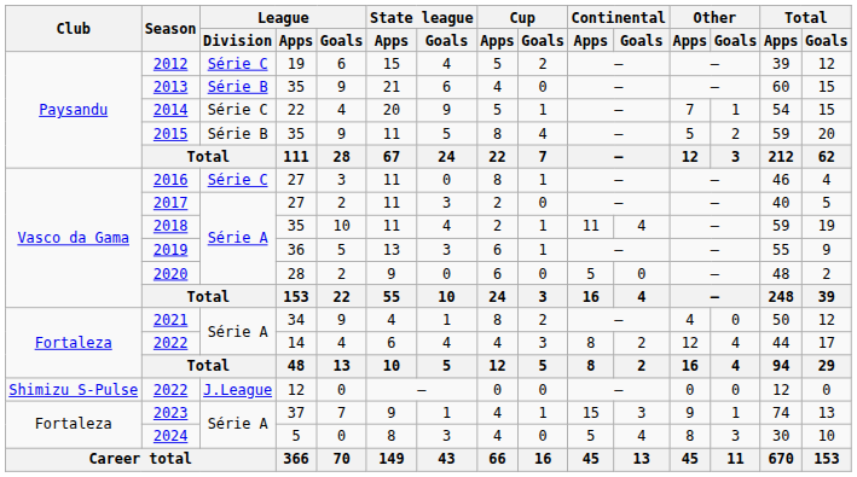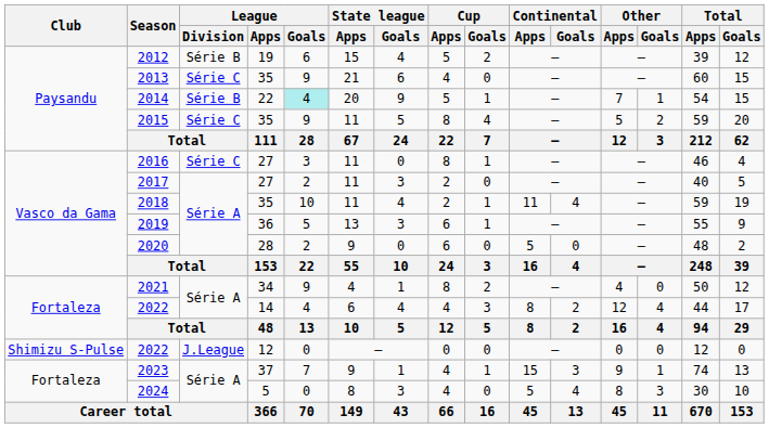 <table class="wikitable" style="text-align: center;">
 <tr>
 <th rowspan="2">Club</th>
 <th rowspan="2">Season</th>
 <th colspan="3">League</th>
 <th colspan="2">State league</th>
 <th colspan="2">Cup</th>
 <th colspan="2">Continental</th>
 <th colspan="2">Other</th>
 <th colspan="2">Total</th>
 </tr>
 <tr>
 <th>Division</th>
 <th>Apps</th>
 <th>Goals</th>
 <th>Apps</th>
 <th>Goals</th>
 <th>Apps</th>
 <th>Goals</th>
 <th>Apps</th>
 <th>Goals</th>
 <th>Apps</th>
 <th>Goals</th>
 <th>Apps</th>
 <th>Goals</th>
 </tr>
 <tr>
 <td rowspan="5" valign="center"><a href='#'>Paysandu</a></td>
 <td><a href='#'>2012</a></td>
-<td><a href='#'>Série C</a></td>
+<td>Série B</td>
 <td>19</td>
 <td>6</td>
 <td>15</td>
 <td>4</td>
 <td>5</td>
 <td>2</td>
 <td colspan="2">—</td>
 <td colspan="2">—</td>
 <td>39</td>
 <td>12</td>
 </tr>
 <tr>
 <td><a href='#'>2013</a></td>
-<td><a href='#'>Série B</a></td>
+<td><a href='#'>Série C</a></td>
 <td>35</td>
 <td>9</td>
 <td>21</td>
 <td>6</td>
 <td>4</td>
 <td>0</td>
 <td colspan="2">—</td>
 <td colspan="2">—</td>
 <td>60</td>
 <td>15</td>
 </tr>
 <tr>
 <td><a href='#'>2014</a></td>
-<td>Série C</td>
+<td><a href='#'>Série B</a></td>
 <td>22</td>
-<td>4</td>
+<td style="background: paleturquoise;">4</td>
 <td>20</td>
 <td>9</td>
 <td>5</td>
 <td>1</td>
 <td colspan="2">—</td>
 <td>7</td>
 <td>1</td>
 <td>54</td>
 <td>15</td>
 </tr>
 <tr>
 <td><a href='#'>2015</a></td>
-<td>Série B</td>
+<td><a href='#'>Série C</a></td>
 <td>35</td>
 <td>9</td>
 <td>11</td>
 <td>5</td>
 <td>8</td>
 <td>4</td>
 <td colspan="2">—</td>
 <td>5</td>
 <td>2</td>
 <td>59</td>
 <td>20</td>
 </tr>
 <tr>
 <th colspan="2">Total</th>
 <th>111</th>
 <th>28</th>
 <th>67</th>
 <th>24</th>
 <th>22</th>
 <th>7</th>
 <th colspan="2">—</th>
 <th>12</th>
 <th>3</th>
 <th>212</th>
 <th>62</th>
 </tr>
 <tr>
 <td rowspan="6" valign="center"><a href='#'>Vasco da Gama</a></td>
 <td><a href='#'>2016</a></td>
 <td><a href='#'>Série C</a></td>
 <td>27</td>
 <td>3</td>
 <td>11</td>
 <td>0</td>
 <td>8</td>
 <td>1</td>
 <td colspan="2">—</td>
 <td colspan="2">—</td>
 <td>46</td>
 <td>4</td>
 </tr>
 <tr>
 <td><a href='#'>2017</a></td>
 <td rowspan="4"><a href='#'>Série A</a></td>
 <td>27</td>
 <td>2</td>
 <td>11</td>
 <td>3</td>
 <td>2</td>
 <td>0</td>
 <td colspan="2">—</td>
 <td colspan="2">—</td>
 <td>40</td>
 <td>5</td>
 </tr>
 <tr>
 <td><a href='#'>2018</a></td>
 <td>35</td>
 <td>10</td>
 <td>11</td>
 <td>4</td>
 <td>2</td>
 <td>1</td>
 <td>11</td>
 <td>4</td>
 <td colspan="2">—</td>
 <td>59</td>
 <td>19</td>
 </tr>
 <tr>
 <td><a href='#'>2019</a></td>
 <td>36</td>
 <td>5</td>
 <td>13</td>
 <td>3</td>
 <td>6</td>
 <td>1</td>
 <td colspan="2">—</td>
 <td colspan="2">—</td>
 <td>55</td>
 <td>9</td>
 </tr>
 <tr>
 <td><a href='#'>2020</a></td>
 <td>28</td>
 <td>2</td>
 <td>9</td>
 <td>0</td>
 <td>6</td>
 <td>0</td>
 <td>5</td>
 <td>0</td>
 <td colspan="2">—</td>
 <td>48</td>
 <td>2</td>
 </tr>
 <tr>
 <th colspan="2">Total</th>
 <th>153</th>
 <th>22</th>
 <th>55</th>
 <th>10</th>
 <th>24</th>
 <th>3</th>
 <th>16</th>
 <th>4</th>
 <th colspan="2">—</th>
 <th>248</th>
 <th>39</th>
 </tr>
 <tr>
 <td rowspan="3" valign="center"><a href='#'>Fortaleza</a></td>
 <td><a href='#'>2021</a></td>
 <td rowspan="2">Série A</td>
 <td>34</td>
 <td>9</td>
 <td>4</td>
 <td>1</td>
 <td>8</td>
 <td>2</td>
 <td colspan="2">—</td>
 <td>4</td>
 <td>0</td>
 <td>50</td>
 <td>12</td>
 </tr>
 <tr>
 <td><a href='#'>2022</a></td>
 <td>14</td>
 <td>4</td>
 <td>6</td>
 <td>4</td>
 <td>4</td>
 <td>3</td>
 <td>8</td>
 <td>2</td>
 <td>12</td>
 <td>4</td>
 <td>44</td>
 <td>17</td>
 </tr>
 <tr>
 <th colspan="2">Total</th>
 <th>48</th>
 <th>13</th>
 <th>10</th>
 <th>5</th>
 <th>12</th>
 <th>5</th>
 <th>8</th>
 <th>2</th>
 <th>16</th>
 <th>4</th>
 <th>94</th>
 <th>29</th>
 </tr>
 <tr>
 <td><a href='#'>Shimizu S-Pulse</a></td>
 <td><a href='#'>2022</a></td>
 <td><a href='#'>J.League</a></td>
 <td>12</td>
 <td>0</td>
 <td colspan="2">—</td>
 <td>0</td>
 <td>0</td>
 <td colspan="2">—</td>
 <td>0</td>
 <td>0</td>
 <td>12</td>
 <td>0</td>
 </tr>
 <tr>
 <td rowspan="2">Fortaleza</td>
 <td><a href='#'>2023</a></td>
 <td rowspan="2">Série A</td>
 <td>37</td>
 <td>7</td>
 <td>9</td>
 <td>1</td>
 <td>4</td>
 <td>1</td>
 <td>15</td>
 <td>3</td>
 <td>9</td>
 <td>1</td>
 <td>74</td>
 <td>13</td>
 </tr>
 <tr>
 <td><a href='#'>2024</a></td>
 <td>5</td>
 <td>0</td>
 <td>8</td>
 <td>3</td>
 <td>4</td>
 <td>0</td>
 <td>5</td>
 <td>4</td>
 <td>8</td>
 <td>3</td>
 <td>30</td>
 <td>10</td>
 </tr>
 <tr>
 <th colspan="3"><strong>Career total</strong></th>
 <th>366</th>
 <th>70</th>
 <th>149</th>
 <th>43</th>
 <th>66</th>
 <th>16</th>
 <th>45</th>
 <th>13</th>
 <th>45</th>
 <th>11</th>
 <th>670</th>
 <th>153</th>
 </tr>
 </table>
